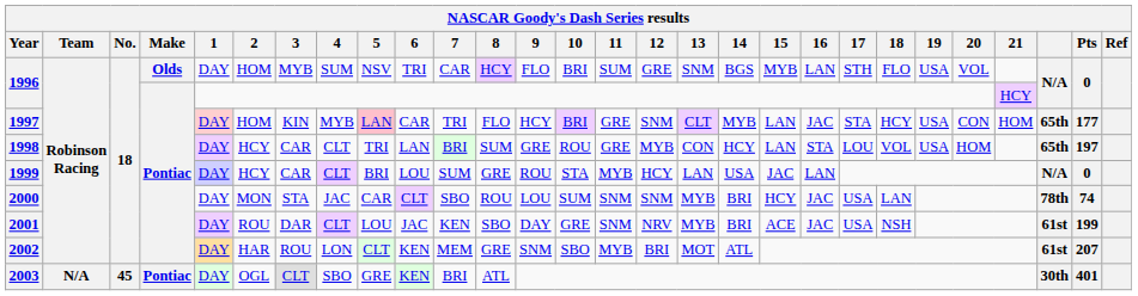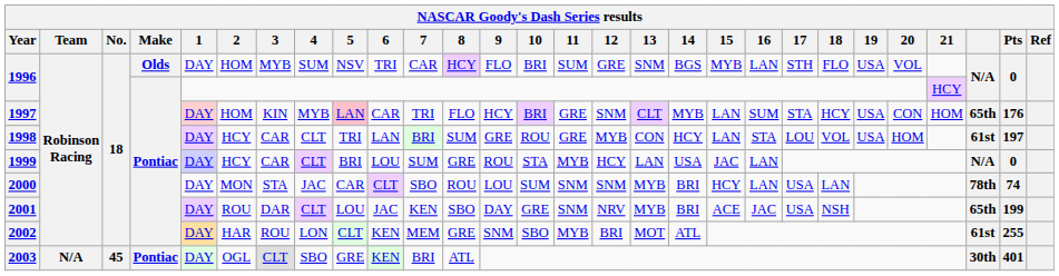 <table class="wikitable" style="text-align:center; font-size:75%">
 <tr>
 <th colspan=32><a href='#'>NASCAR Goody's Dash Series</a> results</th>
 </tr>
 <tr>
 <th>Year</th>
 <th>Team</th>
 <th>No.</th>
 <th>Make</th>
 <th>1</th>
 <th>2</th>
 <th>3</th>
 <th>4</th>
 <th>5</th>
 <th>6</th>
 <th>7</th>
 <th>8</th>
 <th>9</th>
 <th>10</th>
 <th>11</th>
 <th>12</th>
 <th>13</th>
 <th>14</th>
 <th>15</th>
 <th>16</th>
 <th>17</th>
 <th>18</th>
 <th>19</th>
 <th>20</th>
 <th>21</th>
 <th></th>
 <th>Pts</th>
 <th>Ref</th>
 </tr>
 <tr>
 <th rowspan=2><a href='#'>1996</a></th>
 <th rowspan=8>Robinson Racing</th>
 <th rowspan=8>18</th>
 <th><a href='#'>Olds</a></th>
 <td><a href='#'>DAY</a></td>
 <td><a href='#'>HOM</a></td>
 <td><a href='#'>MYB</a></td>
 <td><a href='#'>SUM</a></td>
 <td><a href='#'>NSV</a></td>
 <td><a href='#'>TRI</a></td>
 <td><a href='#'>CAR</a></td>
 <td style="background:#EFCFFF;"><a href='#'>HCY</a><br></td>
 <td><a href='#'>FLO</a></td>
 <td><a href='#'>BRI</a></td>
 <td><a href='#'>SUM</a></td>
 <td><a href='#'>GRE</a></td>
 <td><a href='#'>SNM</a></td>
 <td><a href='#'>BGS</a></td>
 <td><a href='#'>MYB</a></td>
 <td><a href='#'>LAN</a></td>
 <td><a href='#'>STH</a></td>
 <td><a href='#'>FLO</a></td>
 <td><a href='#'>USA</a></td>
 <td><a href='#'>VOL</a></td>
 <td></td>
 <th rowspan=2>N/A</th>
 <th rowspan=2>0</th>
 <th rowspan=2></th>
 </tr>
 <tr>
 <th rowspan=7><a href='#'>Pontiac</a></th>
 <td colspan=20></td>
 <td style="background:#EFCFFF;"><a href='#'>HCY</a><br></td>
 </tr>
 <tr>
 <th><a href='#'>1997</a></th>
 <td style="background:#FFCFCF;"><a href='#'>DAY</a><br></td>
 <td><a href='#'>HOM</a></td>
 <td><a href='#'>KIN</a></td>
 <td><a href='#'>MYB</a></td>
 <td style="background: pink;"><a href='#'>LAN</a></td>
 <td><a href='#'>CAR</a></td>
 <td><a href='#'>TRI</a></td>
 <td><a href='#'>FLO</a></td>
 <td><a href='#'>HCY</a></td>
 <td style="background:#EFCFFF;"><a href='#'>BRI</a><br></td>
 <td><a href='#'>GRE</a></td>
 <td><a href='#'>SNM</a></td>
 <td style="background:#EFCFFF;"><a href='#'>CLT</a><br></td>
 <td><a href='#'>MYB</a></td>
 <td><a href='#'>LAN</a></td>
-<td><a href='#'>JAC</a></td>
+<td><a href='#'>SUM</a></td>
 <td><a href='#'>STA</a></td>
 <td><a href='#'>HCY</a></td>
 <td><a href='#'>USA</a></td>
 <td><a href='#'>CON</a></td>
 <td><a href='#'>HOM</a></td>
 <th>65th</th>
-<th>177</th>
+<th>176</th>
 <th></th>
 </tr>
 <tr>
 <th><a href='#'>1998</a></th>
 <td style="background:#EFCFFF;"><a href='#'>DAY</a><br></td>
 <td><a href='#'>HCY</a></td>
 <td><a href='#'>CAR</a></td>
 <td><a href='#'>CLT</a></td>
 <td><a href='#'>TRI</a></td>
 <td><a href='#'>LAN</a></td>
 <td style="background:#DFFFDF;"><a href='#'>BRI</a><br></td>
 <td><a href='#'>SUM</a></td>
 <td><a href='#'>GRE</a></td>
 <td><a href='#'>ROU</a></td>
 <td><a href='#'>GRE</a></td>
 <td><a href='#'>MYB</a></td>
 <td><a href='#'>CON</a></td>
 <td><a href='#'>HCY</a></td>
 <td><a href='#'>LAN</a></td>
 <td><a href='#'>STA</a></td>
 <td><a href='#'>LOU</a></td>
 <td><a href='#'>VOL</a></td>
 <td><a href='#'>USA</a></td>
 <td><a href='#'>HOM</a></td>
 <td></td>
-<th>65th</th>
+<th>61st</th>
 <th>197</th>
 <th></th>
 </tr>
 <tr>
 <th><a href='#'>1999</a></th>
 <td style="background:#CFCFFF;"><a href='#'>DAY</a><br></td>
 <td><a href='#'>HCY</a></td>
 <td><a href='#'>CAR</a></td>
 <td style="background:#EFCFFF;"><a href='#'>CLT</a><br></td>
 <td><a href='#'>BRI</a></td>
 <td><a href='#'>LOU</a></td>
 <td><a href='#'>SUM</a></td>
 <td><a href='#'>GRE</a></td>
 <td><a href='#'>ROU</a></td>
 <td><a href='#'>STA</a></td>
 <td><a href='#'>MYB</a></td>
 <td><a href='#'>HCY</a></td>
 <td><a href='#'>LAN</a></td>
 <td><a href='#'>USA</a></td>
 <td><a href='#'>JAC</a></td>
 <td><a href='#'>LAN</a></td>
 <td colspan=5></td>
 <th>N/A</th>
 <th>0</th>
 <th></th>
 </tr>
 <tr>
 <th><a href='#'>2000</a></th>
 <td><a href='#'>DAY</a></td>
 <td><a href='#'>MON</a></td>
 <td><a href='#'>STA</a></td>
 <td><a href='#'>JAC</a></td>
 <td><a href='#'>CAR</a></td>
 <td style="background:#EFCFFF;"><a href='#'>CLT</a><br></td>
 <td><a href='#'>SBO</a></td>
 <td><a href='#'>ROU</a></td>
 <td><a href='#'>LOU</a></td>
 <td><a href='#'>SUM</a></td>
 <td><a href='#'>SNM</a></td>
 <td><a href='#'>SNM</a></td>
 <td><a href='#'>MYB</a></td>
 <td><a href='#'>BRI</a></td>
 <td><a href='#'>HCY</a></td>
-<td><a href='#'>JAC</a></td>
+<td><a href='#'>LAN</a></td>
 <td><a href='#'>USA</a></td>
 <td><a href='#'>LAN</a></td>
 <td colspan=3></td>
 <th>78th</th>
 <th>74</th>
 <th></th>
 </tr>
 <tr>
 <th><a href='#'>2001</a></th>
 <td style="background:#EFCFFF;"><a href='#'>DAY</a><br></td>
 <td><a href='#'>ROU</a></td>
 <td><a href='#'>DAR</a></td>
 <td style="background:#EFCFFF;"><a href='#'>CLT</a><br></td>
 <td><a href='#'>LOU</a></td>
 <td><a href='#'>JAC</a></td>
 <td><a href='#'>KEN</a></td>
 <td><a href='#'>SBO</a></td>
 <td><a href='#'>DAY</a></td>
 <td><a href='#'>GRE</a></td>
 <td><a href='#'>SNM</a></td>
 <td><a href='#'>NRV</a></td>
 <td><a href='#'>MYB</a></td>
 <td><a href='#'>BRI</a></td>
 <td><a href='#'>ACE</a></td>
 <td><a href='#'>JAC</a></td>
 <td><a href='#'>USA</a></td>
 <td><a href='#'>NSH</a></td>
 <td colspan=3></td>
-<th>61st</th>
+<th>65th</th>
 <th>199</th>
 <th></th>
 </tr>
 <tr>
 <th><a href='#'>2002</a></th>
 <td style="background:#FFDF9F;"><a href='#'>DAY</a><br></td>
 <td><a href='#'>HAR</a></td>
 <td><a href='#'>ROU</a></td>
 <td><a href='#'>LON</a></td>
 <td style="background:#DFFFDF;"><a href='#'>CLT</a><br></td>
 <td><a href='#'>KEN</a></td>
 <td><a href='#'>MEM</a></td>
 <td><a href='#'>GRE</a></td>
 <td><a href='#'>SNM</a></td>
 <td><a href='#'>SBO</a></td>
 <td><a href='#'>MYB</a></td>
 <td><a href='#'>BRI</a></td>
 <td><a href='#'>MOT</a></td>
 <td><a href='#'>ATL</a></td>
 <td colspan=7></td>
 <th>61st</th>
-<th>207</th>
+<th>255</th>
 <th></th>
 </tr>
 <tr>
 <th><a href='#'>2003</a></th>
 <th>N/A</th>
 <th>45</th>
 <th><a href='#'>Pontiac</a></th>
 <td style="background:#DFFFDF;"><a href='#'>DAY</a><br></td>
 <td><a href='#'>OGL</a></td>
 <td style="background:#DFDFDF;"><a href='#'>CLT</a><br></td>
 <td><a href='#'>SBO</a></td>
 <td><a href='#'>GRE</a></td>
 <td style="background:#DFFFDF;"><a href='#'>KEN</a><br></td>
 <td><a href='#'>BRI</a></td>
 <td><a href='#'>ATL</a></td>
 <td colspan=13></td>
 <th>30th</th>
 <th>401</th>
 <th></th>
 </tr>
 </table>
